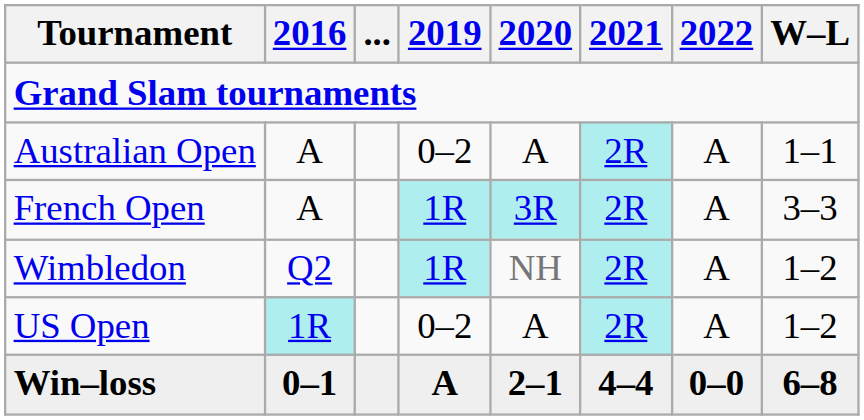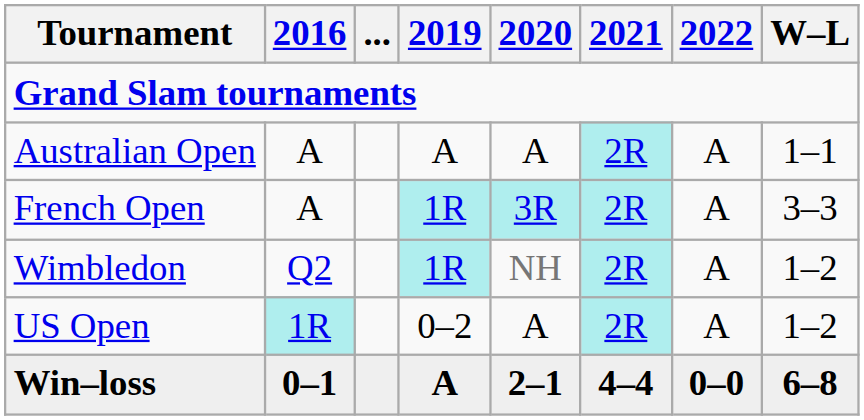 <table class=wikitable style=text-align:center;>
 <tr>
 <th>Tournament</th>
 <th><a href='#'>2016</a></th>
 <th>...</th>
 <th><a href='#'>2019</a></th>
 <th><a href='#'>2020</a></th>
 <th><a href='#'>2021</a></th>
 <th><a href='#'>2022</a></th>
 <th>W–L</th>
 </tr>
 <tr>
 <td colspan="8" align="left"><strong><a href='#'>Grand Slam tournaments</a></strong></td>
 </tr>
 <tr>
 <td style="text-align:left;"><a href='#'>Australian Open</a></td>
 <td>A</td>
 <td></td>
-<td>0–2</td>
+<td>A</td>
 <td>A</td>
 <td style="background:#afeeee;"><a href='#'>2R</a></td>
 <td>A</td>
 <td>1–1</td>
 </tr>
 <tr>
 <td style="text-align:left;"><a href='#'>French Open</a></td>
 <td>A</td>
 <td></td>
 <td style="background:#afeeee;"><a href='#'>1R</a></td>
 <td style="background:#afeeee;"><a href='#'>3R</a></td>
 <td style="background:#afeeee;"><a href='#'>2R</a></td>
 <td>A</td>
 <td>3–3</td>
 </tr>
 <tr>
 <td style="text-align:left;"><a href='#'>Wimbledon</a></td>
 <td><a href='#'>Q2</a></td>
 <td></td>
 <td style="background:#afeeee;"><a href='#'>1R</a></td>
 <td style="color:#767676;">NH</td>
 <td style="background:#afeeee;"><a href='#'>2R</a></td>
 <td>A</td>
 <td>1–2</td>
 </tr>
 <tr>
 <td style="text-align:left;"><a href='#'>US Open</a></td>
 <td style="background:#afeeee;"><a href='#'>1R</a></td>
 <td></td>
 <td>0–2</td>
 <td>A</td>
 <td style="background:#afeeee;"><a href='#'>2R</a></td>
 <td>A</td>
 <td>1–2</td>
 </tr>
 <tr style="background:#efefef; font-weight:bold;">
 <td style="text-align:left;">Win–loss</td>
 <td>0–1</td>
 <td></td>
 <td>A</td>
 <td>2–1</td>
 <td>4–4</td>
 <td>0–0</td>
 <td>6–8</td>
 </tr>
 </table>
